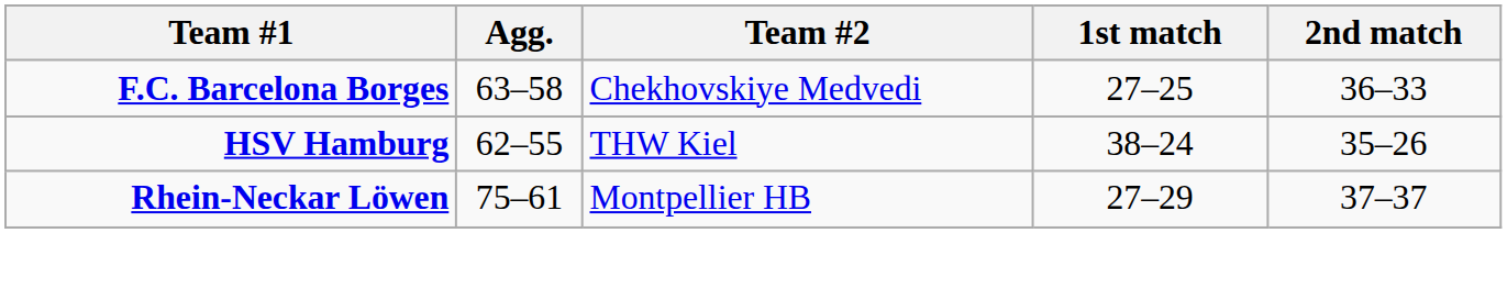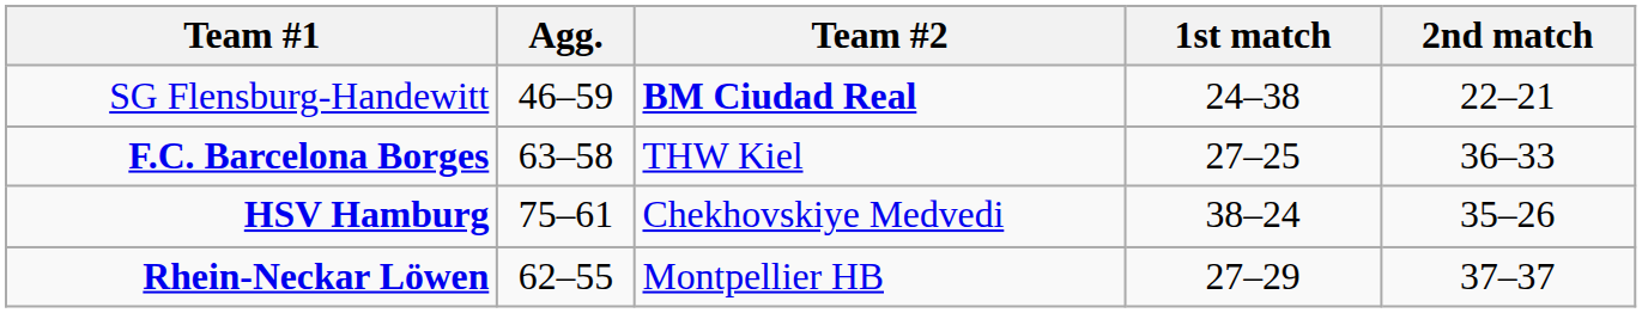 <table class=wikitable style="text-align:center">
 <tr>
 <th width=200>Team #1</th>
 <th width=50>Agg.</th>
 <th width=200>Team #2</th>
 <th width=100>1st match</th>
 <th width=100>2nd match</th>
 </tr>
 <tr>
+<td align=right><a href='#'>SG Flensburg-Handewitt</a> </td>
+<td>46–59</td>
+<td align=left> <strong><a href='#'>BM Ciudad Real</a></strong></td>
+<td>24–38</td>
+<td>22–21</td>
+</tr>
+<tr>
 <td align=right><strong><a href='#'>F.C. Barcelona Borges</a></strong> </td>
 <td>63–58</td>
-<td align=left> <a href='#'>Chekhovskiye Medvedi</a></td>
+<td align=left> <a href='#'>THW Kiel</a></td>
 <td>27–25</td>
 <td>36–33</td>
 </tr>
 <tr>
 <td align=right><strong><a href='#'>HSV Hamburg</a></strong> </td>
-<td>62–55</td>
-<td align=left> <a href='#'>THW Kiel</a></td>
+<td>75–61</td>
+<td align=left> <a href='#'>Chekhovskiye Medvedi</a></td>
 <td>38–24</td>
 <td>35–26</td>
 </tr>
 <tr>
 <td align=right><strong><a href='#'>Rhein-Neckar Löwen</a></strong> </td>
-<td>75–61</td>
+<td>62–55</td>
 <td align=left> <a href='#'>Montpellier HB</a></td>
 <td>27–29</td>
 <td>37–37</td>
 </tr>
 </table>
